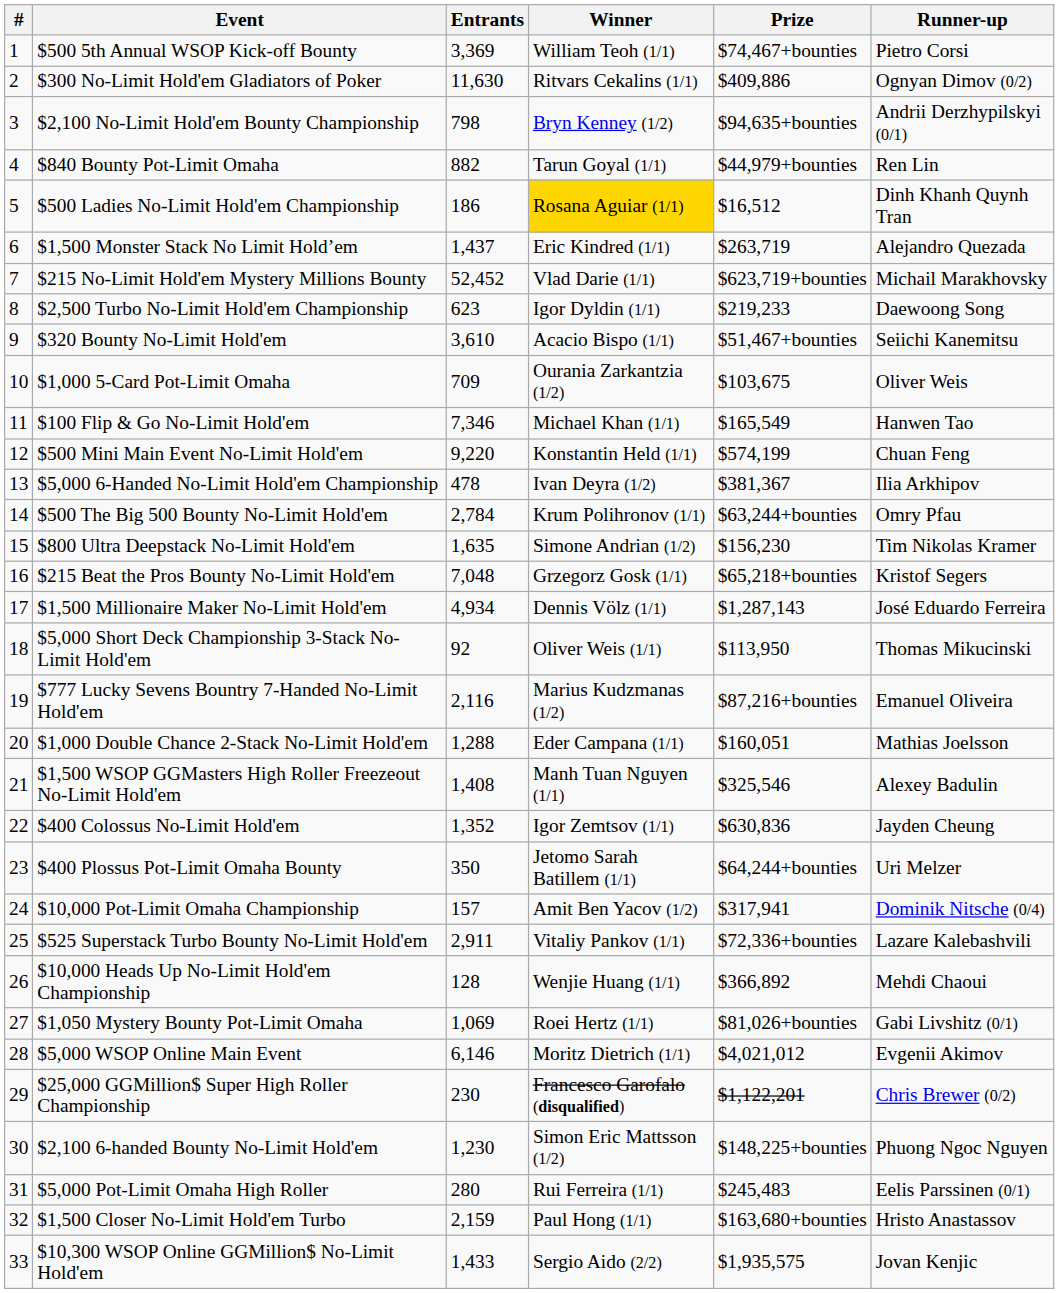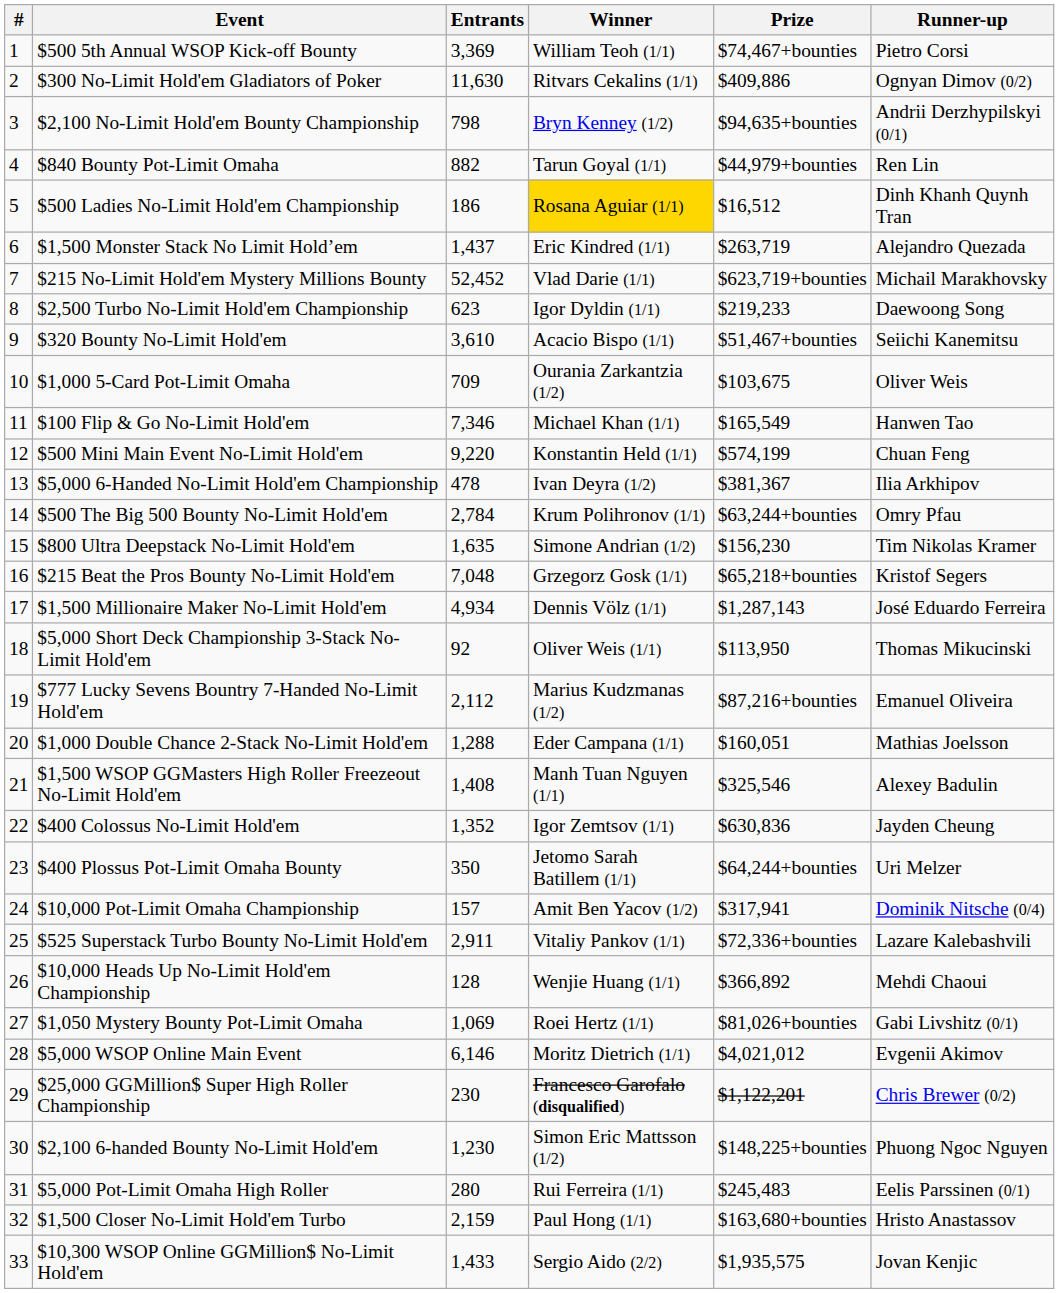 <table class="wikitable sortable">
 <tr>
 <th bgcolor="#FFEBAD">#</th>
 <th bgcolor="#FFEBAD">Event</th>
 <th bgcolor="#FFEBAD">Entrants</th>
 <th bgcolor="#FFEBAD">Winner</th>
 <th bgcolor="#FFEBAD">Prize</th>
 <th bgcolor="#FFEBAD">Runner-up</th>
 </tr>
 <tr>
 <td>1</td>
 <td>$500 5th Annual WSOP Kick-off Bounty</td>
 <td>3,369</td>
 <td> William Teoh <small>(1/1)</small></td>
 <td>$74,467+bounties</td>
 <td> Pietro Corsi</td>
 </tr>
 <tr>
 <td>2</td>
 <td>$300 No-Limit Hold'em Gladiators of Poker</td>
 <td>11,630</td>
 <td> Ritvars Cekalins <small>(1/1)</small></td>
 <td>$409,886</td>
 <td> Ognyan Dimov <small>(0/2)</small></td>
 </tr>
 <tr>
 <td>3</td>
 <td>$2,100 No-Limit Hold'em Bounty Championship</td>
 <td>798</td>
 <td> <a href='#'>Bryn Kenney</a> <small>(1/2)</small></td>
 <td>$94,635+bounties</td>
 <td> Andrii Derzhypilskyi <small>(0/1)</small></td>
 </tr>
 <tr>
 <td>4</td>
 <td>$840 Bounty Pot-Limit Omaha</td>
 <td>882</td>
 <td> Tarun Goyal <small>(1/1)</small></td>
 <td>$44,979+bounties</td>
 <td> Ren Lin</td>
 </tr>
 <tr>
 <td>5</td>
 <td>$500 Ladies No-Limit Hold'em Championship</td>
 <td>186</td>
 <td style="background: gold;"> Rosana Aguiar <small>(1/1)</small></td>
 <td>$16,512</td>
 <td> Dinh Khanh Quynh Tran</td>
 </tr>
 <tr>
 <td>6</td>
 <td>$1,500 Monster Stack No Limit Hold’em</td>
 <td>1,437</td>
 <td> Eric Kindred <small>(1/1)</small></td>
 <td>$263,719</td>
 <td> Alejandro Quezada</td>
 </tr>
 <tr>
 <td>7</td>
 <td>$215 No-Limit Hold'em Mystery Millions Bounty</td>
 <td>52,452</td>
 <td> Vlad Darie <small>(1/1)</small></td>
 <td>$623,719+bounties</td>
 <td> Michail Marakhovsky</td>
 </tr>
 <tr>
 <td>8</td>
 <td>$2,500 Turbo No-Limit Hold'em Championship</td>
 <td>623</td>
 <td> Igor Dyldin <small>(1/1)</small></td>
 <td>$219,233</td>
 <td> Daewoong Song</td>
 </tr>
 <tr>
 <td>9</td>
 <td>$320 Bounty No-Limit Hold'em</td>
 <td>3,610</td>
 <td> Acacio Bispo <small>(1/1)</small></td>
 <td>$51,467+bounties</td>
 <td> Seiichi Kanemitsu</td>
 </tr>
 <tr>
 <td>10</td>
 <td>$1,000 5-Card Pot-Limit Omaha</td>
 <td>709</td>
 <td> Ourania Zarkantzia <small>(1/2)</small></td>
 <td>$103,675</td>
 <td> Oliver Weis</td>
 </tr>
 <tr>
 <td>11</td>
 <td>$100 Flip & Go No-Limit Hold'em</td>
 <td>7,346</td>
 <td> Michael Khan <small>(1/1)</small></td>
 <td>$165,549</td>
 <td> Hanwen Tao</td>
 </tr>
 <tr>
 <td>12</td>
 <td>$500 Mini Main Event No-Limit Hold'em</td>
 <td>9,220</td>
 <td> Konstantin Held <small>(1/1)</small></td>
 <td>$574,199</td>
 <td> Chuan Feng</td>
 </tr>
 <tr>
 <td>13</td>
 <td>$5,000 6-Handed No-Limit Hold'em Championship</td>
 <td>478</td>
 <td> Ivan Deyra <small>(1/2)</small></td>
 <td>$381,367</td>
 <td> Ilia Arkhipov</td>
 </tr>
 <tr>
 <td>14</td>
 <td>$500 The Big 500 Bounty No-Limit Hold'em</td>
 <td>2,784</td>
 <td> Krum Polihronov <small>(1/1)</small></td>
 <td>$63,244+bounties</td>
 <td> Omry Pfau</td>
 </tr>
 <tr>
 <td>15</td>
 <td>$800 Ultra Deepstack No-Limit Hold'em</td>
 <td>1,635</td>
 <td> Simone Andrian <small>(1/2)</small></td>
 <td>$156,230</td>
 <td> Tim Nikolas Kramer</td>
 </tr>
 <tr>
 <td>16</td>
 <td>$215 Beat the Pros Bounty No-Limit Hold'em</td>
 <td>7,048</td>
 <td> Grzegorz Gosk <small>(1/1)</small></td>
 <td>$65,218+bounties</td>
 <td> Kristof Segers</td>
 </tr>
 <tr>
 <td>17</td>
 <td>$1,500 Millionaire Maker No-Limit Hold'em</td>
 <td>4,934</td>
 <td> Dennis Völz <small>(1/1)</small></td>
 <td>$1,287,143</td>
 <td> José Eduardo Ferreira</td>
 </tr>
 <tr>
 <td>18</td>
 <td>$5,000 Short Deck Championship 3-Stack No-Limit Hold'em</td>
 <td>92</td>
 <td> Oliver Weis <small>(1/1)</small></td>
 <td>$113,950</td>
 <td> Thomas Mikucinski</td>
 </tr>
 <tr>
 <td>19</td>
 <td>$777 Lucky Sevens Bountry 7-Handed No-Limit Hold'em</td>
-<td>2,116</td>
+<td>2,112</td>
 <td> Marius Kudzmanas <small>(1/2)</small></td>
 <td>$87,216+bounties</td>
 <td> Emanuel Oliveira</td>
 </tr>
 <tr>
 <td>20</td>
 <td>$1,000 Double Chance 2-Stack No-Limit Hold'em</td>
 <td>1,288</td>
 <td> Eder Campana <small>(1/1)</small></td>
 <td>$160,051</td>
 <td> Mathias Joelsson</td>
 </tr>
 <tr>
 <td>21</td>
 <td>$1,500 WSOP GGMasters High Roller Freezeout No-Limit Hold'em</td>
 <td>1,408</td>
 <td> Manh Tuan Nguyen <small>(1/1)</small></td>
 <td>$325,546</td>
 <td> Alexey Badulin</td>
 </tr>
 <tr>
 <td>22</td>
 <td>$400 Colossus No-Limit Hold'em</td>
 <td>1,352</td>
 <td> Igor Zemtsov <small>(1/1)</small></td>
 <td>$630,836</td>
 <td> Jayden Cheung</td>
 </tr>
 <tr>
 <td>23</td>
 <td>$400 Plossus Pot-Limit Omaha Bounty</td>
 <td>350</td>
 <td> Jetomo Sarah Batillem <small>(1/1)</small></td>
 <td>$64,244+bounties</td>
 <td> Uri Melzer</td>
 </tr>
 <tr>
 <td>24</td>
 <td>$10,000 Pot-Limit Omaha Championship</td>
 <td>157</td>
 <td> Amit Ben Yacov <small>(1/2)</small></td>
 <td>$317,941</td>
 <td> <a href='#'>Dominik Nitsche</a> <small>(0/4)</small></td>
 </tr>
 <tr>
 <td>25</td>
 <td>$525 Superstack Turbo Bounty No-Limit Hold'em</td>
 <td>2,911</td>
 <td> Vitaliy Pankov <small>(1/1)</small></td>
 <td>$72,336+bounties</td>
 <td> Lazare Kalebashvili</td>
 </tr>
 <tr>
 <td>26</td>
 <td>$10,000 Heads Up No-Limit Hold'em Championship</td>
 <td>128</td>
 <td> Wenjie Huang <small>(1/1)</small></td>
 <td>$366,892</td>
 <td> Mehdi Chaoui</td>
 </tr>
 <tr>
 <td>27</td>
 <td>$1,050 Mystery Bounty Pot-Limit Omaha</td>
 <td>1,069</td>
 <td> Roei Hertz <small>(1/1)</small></td>
 <td>$81,026+bounties</td>
 <td> Gabi Livshitz <small>(0/1)</small></td>
 </tr>
 <tr>
 <td>28</td>
 <td>$5,000 WSOP Online Main Event</td>
 <td>6,146</td>
 <td> Moritz Dietrich <small>(1/1)</small></td>
 <td>$4,021,012</td>
 <td> Evgenii Akimov</td>
 </tr>
 <tr>
 <td>29</td>
 <td>$25,000 GGMillion$ Super High Roller Championship</td>
 <td>230</td>
 <td><s> Francesco Garofalo</s><br><small>(<strong>disqualified</strong>)</small></td>
 <td><s>$1,122,201</s></td>
 <td> <a href='#'>Chris Brewer</a> <small>(0/2)</small></td>
 </tr>
 <tr>
 <td>30</td>
 <td>$2,100 6-handed Bounty No-Limit Hold'em</td>
 <td>1,230</td>
 <td> Simon Eric Mattsson <small>(1/2)</small></td>
 <td>$148,225+bounties</td>
 <td> Phuong Ngoc Nguyen</td>
 </tr>
 <tr>
 <td>31</td>
 <td>$5,000 Pot-Limit Omaha High Roller</td>
 <td>280</td>
 <td> Rui Ferreira <small>(1/1)</small></td>
 <td>$245,483</td>
 <td> Eelis Parssinen <small>(0/1)</small></td>
 </tr>
 <tr>
 <td>32</td>
 <td>$1,500 Closer No-Limit Hold'em Turbo</td>
 <td>2,159</td>
 <td> Paul Hong <small>(1/1)</small></td>
 <td>$163,680+bounties</td>
 <td> Hristo Anastassov</td>
 </tr>
 <tr>
 <td>33</td>
 <td>$10,300 WSOP Online GGMillion$ No-Limit Hold'em</td>
 <td>1,433</td>
 <td> Sergio Aido <small>(2/2)</small></td>
 <td>$1,935,575</td>
 <td> Jovan Kenjic</td>
 </tr>
 </table>
